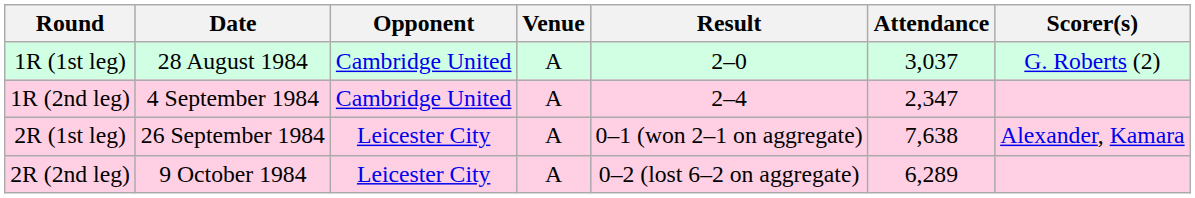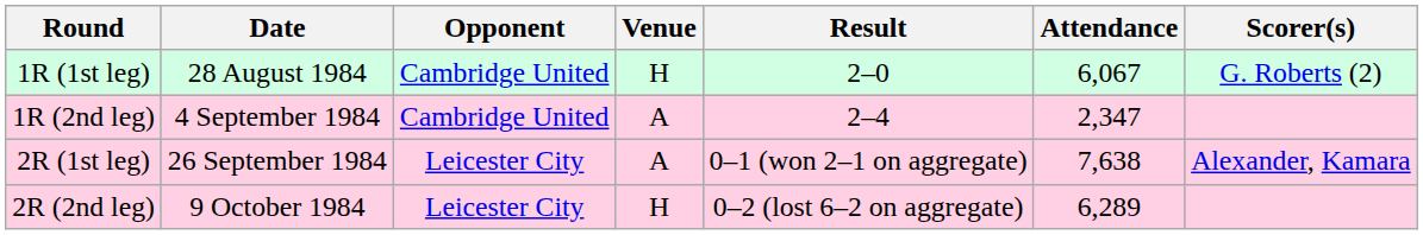 <table class="wikitable sortable" style="text-align:center;">
 <tr>
 <th>Round</th>
 <th>Date</th>
 <th>Opponent</th>
 <th>Venue</th>
 <th>Result</th>
 <th>Attendance</th>
 <th>Scorer(s)</th>
 </tr>
 <tr style="background:#d0ffe3;">
 <td>1R (1st leg)</td>
 <td>28 August 1984</td>
 <td><a href='#'>Cambridge United</a></td>
-<td>A</td>
+<td>H</td>
 <td>2–0</td>
-<td>3,037</td>
+<td>6,067</td>
 <td><a href='#'>G. Roberts</a> (2)</td>
 </tr>
 <tr style="background:#ffd0e3;">
 <td>1R (2nd leg)</td>
 <td>4 September 1984</td>
 <td><a href='#'>Cambridge United</a></td>
 <td>A</td>
 <td>2–4</td>
 <td>2,347</td>
 <td></td>
 </tr>
 <tr style="background:#ffd0e3;">
 <td>2R (1st leg)</td>
 <td>26 September 1984</td>
 <td><a href='#'>Leicester City</a></td>
 <td>A</td>
 <td>0–1 (won 2–1 on aggregate)</td>
 <td>7,638</td>
 <td><a href='#'>Alexander</a>, <a href='#'>Kamara</a></td>
 </tr>
 <tr style="background:#ffd0e3;">
 <td>2R (2nd leg)</td>
 <td>9 October 1984</td>
 <td><a href='#'>Leicester City</a></td>
-<td>A</td>
+<td>H</td>
 <td>0–2 (lost 6–2 on aggregate)</td>
 <td>6,289</td>
 <td></td>
 </tr>
 </table>
